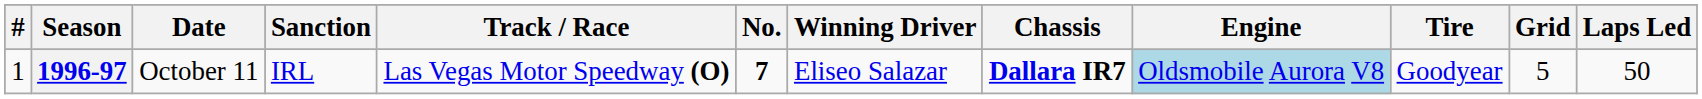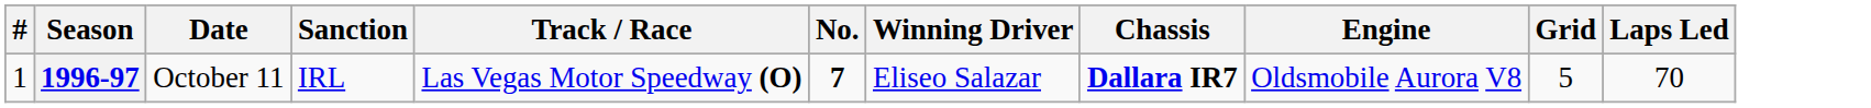 <table class="wikitable" style="font-size:95%;">
 <tr>
 <th>#</th>
 <th>Season</th>
 <th>Date</th>
 <th>Sanction</th>
 <th>Track / Race</th>
 <th>No.</th>
 <th>Winning Driver</th>
 <th>Chassis</th>
 <th>Engine</th>
-<th>Tire</th>
 <th>Grid</th>
 <th>Laps Led</th>
 </tr>
 <tr>
 <td>1</td>
 <th><a href='#'>1996-97</a></th>
 <td>October 11</td>
 <td><a href='#'>IRL</a></td>
 <td><a href='#'>Las Vegas Motor Speedway</a> <strong>(O)</strong></td>
 <td align=center><strong>7</strong></td>
 <td> <a href='#'>Eliseo Salazar</a></td>
 <td><strong><a href='#'>Dallara</a> IR7</strong></td>
-<td style="background: lightblue;"><a href='#'>Oldsmobile</a> <a href='#'>Aurora</a> <a href='#'>V8</a></td>
-<td><a href='#'>Goodyear</a></td>
+<td><a href='#'>Oldsmobile</a> <a href='#'>Aurora</a> <a href='#'>V8</a></td>
 <td align=center>5</td>
-<td align=center>50</td>
+<td align=center>70</td>
 </tr>
 </table>
